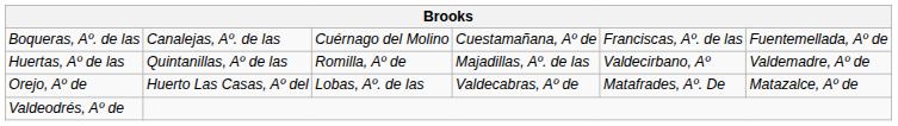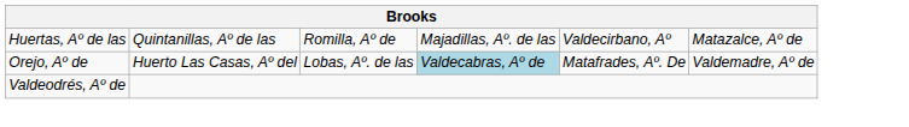 <table class="wikitable" align=>
 <tr>
 <th colspan="6">Brooks</th>
-</tr>
-<tr>
-<td><em>Boqueras, Aº. de las</em></td>
-<td><em>Canalejas, Aº. de las</em></td>
-<td><em>Cuérnago del Molino</em></td>
-<td><em>Cuestamañana, Aº de</em></td>
-<td><em>Franciscas, Aº. de las</em></td>
-<td><em>Fuentemellada, Aº de</em></td>
 </tr>
 <tr>
 <td><em>Huertas, Aº de las</em></td>
 <td><em>Quintanillas, Aº de las</em></td>
 <td><em>Romilla, Aº de</em></td>
 <td><em>Majadillas, Aº. de las</em></td>
 <td><em>Valdecirbano, Aº</em></td>
-<td><em>Valdemadre, Aº de</em></td>
+<td><em>Matazalce, Aº de</em></td>
 </tr>
 <tr>
 <td><em>Orejo, Aº de</em></td>
 <td><em>Huerto Las Casas, Aº del</em></td>
 <td><em>Lobas, Aº. de las</em></td>
-<td><em>Valdecabras, Aº de</em></td>
+<td style="background: lightblue;"><em>Valdecabras, Aº de</em></td>
 <td><em>Matafrades, Aº. De</em></td>
-<td><em>Matazalce, Aº de</em></td>
+<td><em>Valdemadre, Aº de</em></td>
 </tr>
 <tr>
 <td><em>Valdeodrés, Aº de</em></td>
 </tr>
 </table>
